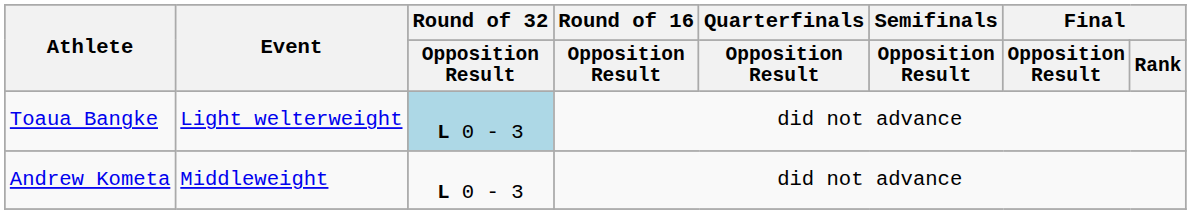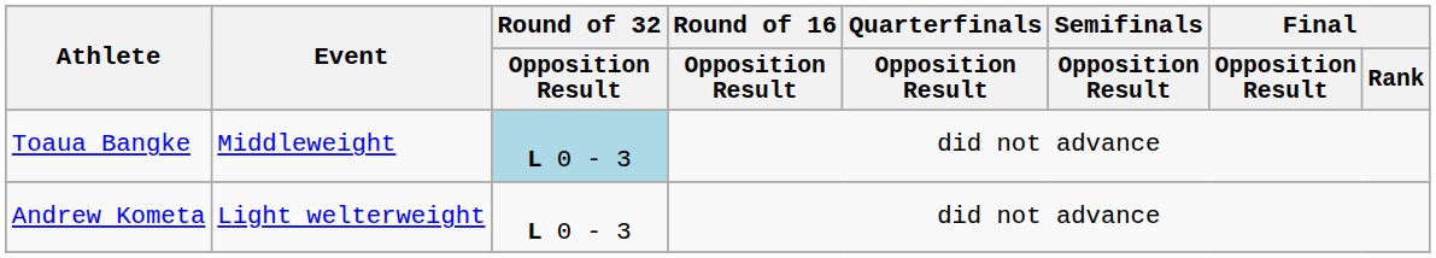 <table class="wikitable" style="font-size:90%;">
 <tr>
 <th rowspan=2>Athlete</th>
 <th rowspan=2>Event</th>
 <th>Round of 32</th>
 <th>Round of 16</th>
 <th>Quarterfinals</th>
 <th>Semifinals</th>
 <th colspan=2>Final</th>
 </tr>
 <tr style="font-size:95%">
 <th>Opposition<br>Result</th>
 <th>Opposition<br>Result</th>
 <th>Opposition<br>Result</th>
 <th>Opposition<br>Result</th>
 <th>Opposition<br>Result</th>
 <th>Rank</th>
 </tr>
 <tr align=center>
 <td align=left><a href='#'>Toaua Bangke</a></td>
-<td align=left><a href='#'>Light welterweight</a></td>
+<td align=left><a href='#'>Middleweight</a></td>
 <td style="background: lightblue;"><br><strong>L</strong> 0 - 3</td>
 <td colspan=5>did not advance</td>
 </tr>
 <tr align=center>
 <td align=left><a href='#'>Andrew Kometa</a></td>
-<td align=left><a href='#'>Middleweight</a></td>
+<td align=left><a href='#'>Light welterweight</a></td>
 <td><br><strong>L</strong> 0 - 3</td>
 <td colspan=5>did not advance</td>
 </tr>
 </table>
